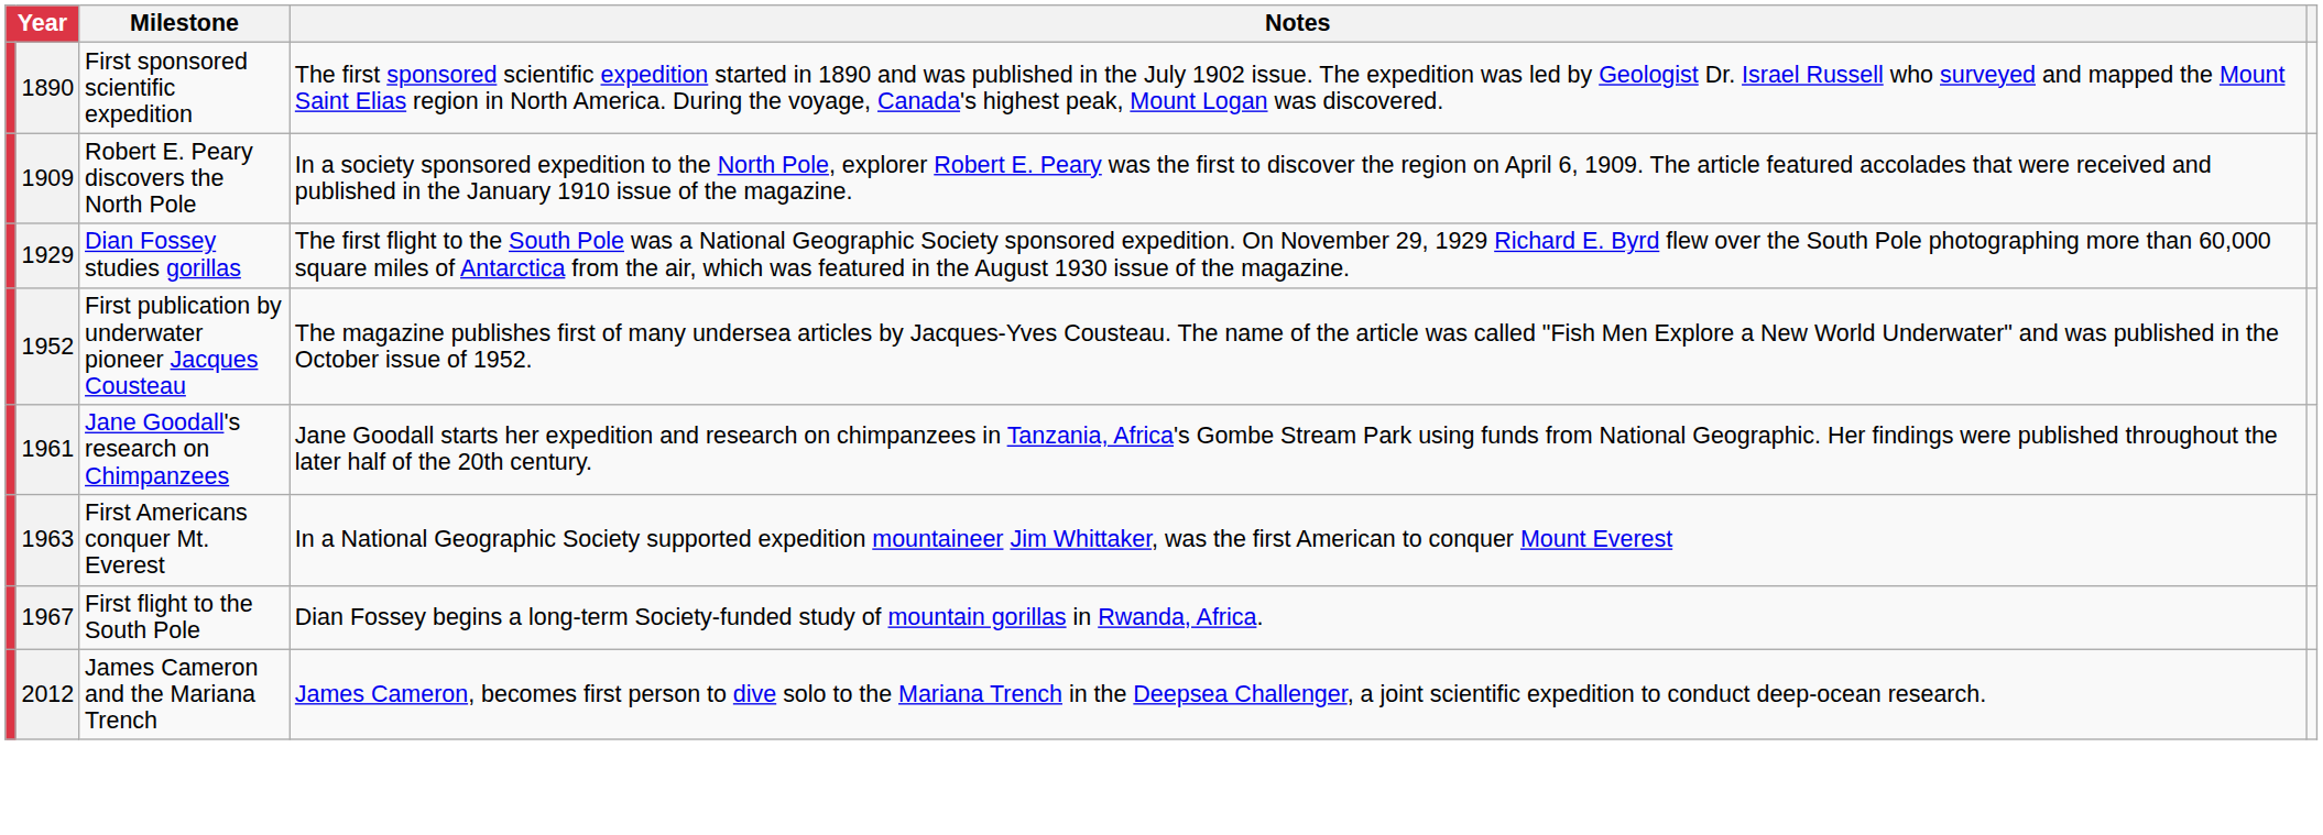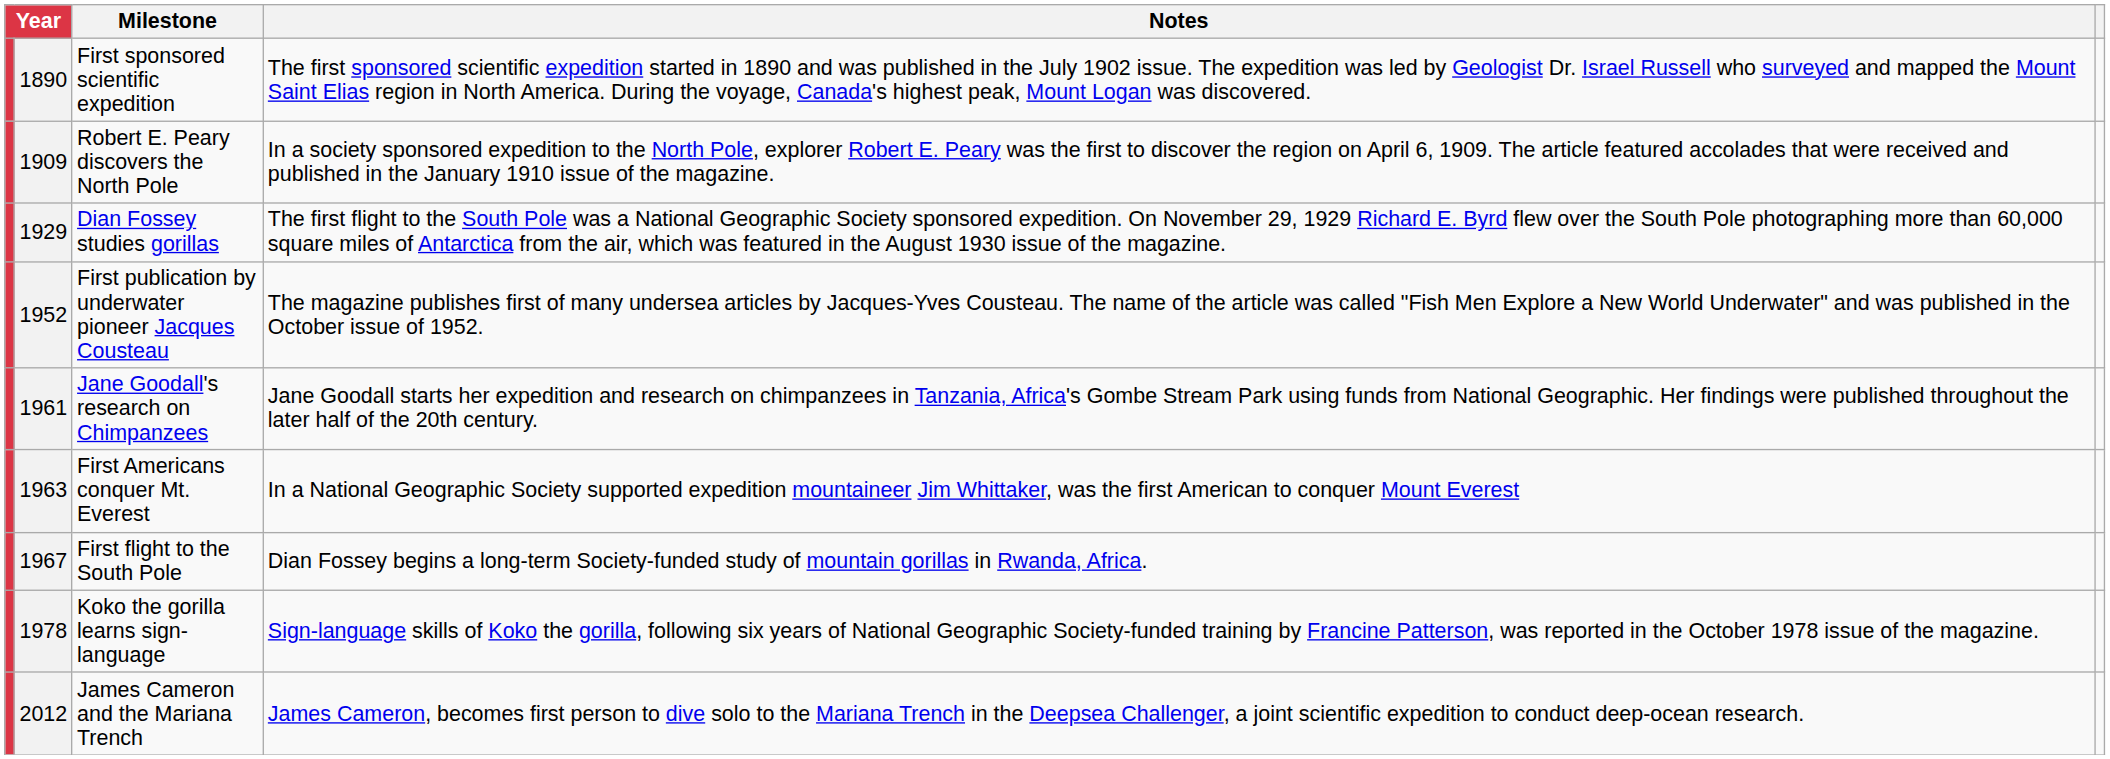 <table class="wikitable sortable">
 <tr>
 <th scope="col" colspan="2" style="background-color:#dc3545; color:#fff;">Year</th>
 <th scope="col">Milestone</th>
 <th scope="col">Notes</th>
 <th scope="col"></th>
 </tr>
 <tr>
 <td scope="row" style="background-color:#dc3545; border-right:none;"></td>
 <th style="font-weight:normal;">1890</th>
 <td style="width:135px;">First sponsored scientific expedition</td>
 <td>The first <a href='#'>sponsored</a> scientific <a href='#'>expedition</a> started in 1890 and was published in the July  1902 issue. The expedition was led by <a href='#'>Geologist</a> Dr. <a href='#'>Israel Russell</a> who <a href='#'>surveyed</a> and mapped the <a href='#'>Mount Saint Elias</a> region in North America. During the voyage, <a href='#'>Canada</a>'s highest peak, <a href='#'>Mount Logan</a> was discovered.</td>
 <td></td>
 </tr>
 <tr>
 <td scope="row" style="background-color:#dc3545; border-right:none;"></td>
 <th style="font-weight:normal;">1909</th>
 <td>Robert E. Peary discovers the North Pole</td>
 <td>In a society sponsored expedition to the <a href='#'>North Pole</a>, explorer <a href='#'>Robert E. Peary</a> was the first to discover the  region on April 6, 1909. The article featured accolades that were received and published in the January 1910 issue of the magazine.</td>
 <td></td>
 </tr>
 <tr>
 <td scope="row" style="background-color:#dc3545; border-right:none;"></td>
 <th style="font-weight:normal;">1929</th>
 <td><a href='#'>Dian Fossey</a> studies <a href='#'>gorillas</a></td>
 <td>The first flight to the <a href='#'>South Pole</a> was a National Geographic Society sponsored expedition. On November 29, 1929 <a href='#'>Richard E. Byrd</a> flew over the South Pole photographing more than 60,000 square miles of <a href='#'>Antarctica</a> from the air, which was featured in the August 1930 issue of the magazine.</td>
 <td></td>
 </tr>
 <tr>
 <td scope="row" style="background-color:#dc3545; border-right:none;"></td>
 <th style="font-weight:normal;">1952</th>
 <td>First publication by underwater pioneer <a href='#'>Jacques Cousteau</a></td>
 <td>The magazine publishes first of many undersea articles by Jacques-Yves Cousteau. The name of the article was called "Fish Men Explore a New World Underwater" and was published in the October issue of 1952.</td>
 <td></td>
 </tr>
 <tr>
 <td scope="row" style="background-color:#dc3545; border-right:none;"></td>
 <th style="font-weight:normal;">1961</th>
 <td><a href='#'>Jane Goodall</a>'s research on <a href='#'>Chimpanzees</a></td>
 <td>Jane Goodall starts her expedition and research on chimpanzees in <a href='#'>Tanzania, Africa</a>'s Gombe Stream Park using funds from National Geographic. Her findings were published throughout the later half of the 20th century.</td>
 <td></td>
 </tr>
 <tr>
 <td scope="row" style="background-color:#dc3545; border-right:none;"></td>
 <th style="font-weight:normal;">1963</th>
 <td>First Americans conquer Mt. Everest</td>
 <td>In a National Geographic Society supported expedition <a href='#'>mountaineer</a> <a href='#'>Jim Whittaker</a>, was the first American to conquer <a href='#'>Mount Everest</a></td>
 <td></td>
 </tr>
 <tr>
 <td scope="row" style="background-color:#dc3545; border-right:none;"></td>
 <th style="font-weight:normal;">1967</th>
 <td>First flight to the South Pole</td>
 <td>Dian Fossey begins a long-term Society-funded study of <a href='#'>mountain gorillas</a> in <a href='#'>Rwanda, Africa</a>.</td>
 <td></td>
 </tr>
 <tr>
 <td scope="row" style="background-color:#dc3545; border-right:none;"></td>
+<th style="font-weight:normal;">1978</th>
+<td>Koko the gorilla learns sign-language</td>
+<td><a href='#'>Sign-language</a> skills of <a href='#'>Koko</a> the <a href='#'>gorilla</a>, following six years of National Geographic Society-funded training by <a href='#'>Francine Patterson</a>, was reported in the October 1978 issue of the magazine.</td>
+<td></td>
+</tr>
+<tr>
+<td scope="row" style="background-color:#dc3545; border-right:none;"></td>
 <th style="font-weight:normal;">2012</th>
 <td>James Cameron and the Mariana Trench</td>
 <td><a href='#'>James Cameron</a>, becomes first person to <a href='#'>dive</a> solo to the <a href='#'>Mariana Trench</a> in the <a href='#'>Deepsea Challenger</a>, a joint scientific expedition to conduct deep-ocean research.</td>
 <td><br></td>
 </tr>
 </table>
